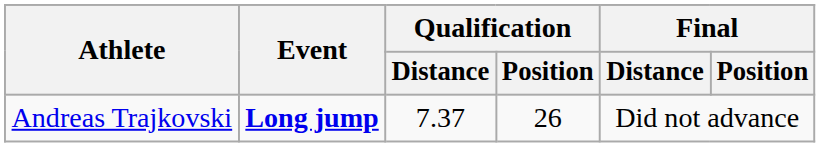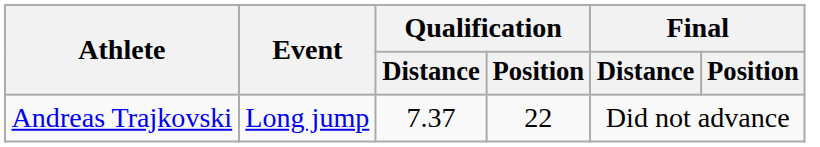 <table class=wikitable style=font-size:90%>
 <tr>
 <th rowspan=2>Athlete</th>
 <th rowspan=2>Event</th>
 <th colspan=2>Qualification</th>
 <th colspan=2>Final</th>
 </tr>
 <tr style=font-size:95%>
 <th>Distance</th>
 <th>Position</th>
 <th>Distance</th>
 <th>Position</th>
 </tr>
 <tr align=center>
 <td align=left><a href='#'>Andreas Trajkovski</a></td>
-<td align=left><strong><a href='#'>Long jump</a></strong></td>
+<td align=left><a href='#'>Long jump</a></td>
 <td>7.37</td>
-<td>26</td>
+<td>22</td>
 <td colspan=2>Did not advance</td>
 </tr>
 </table>
